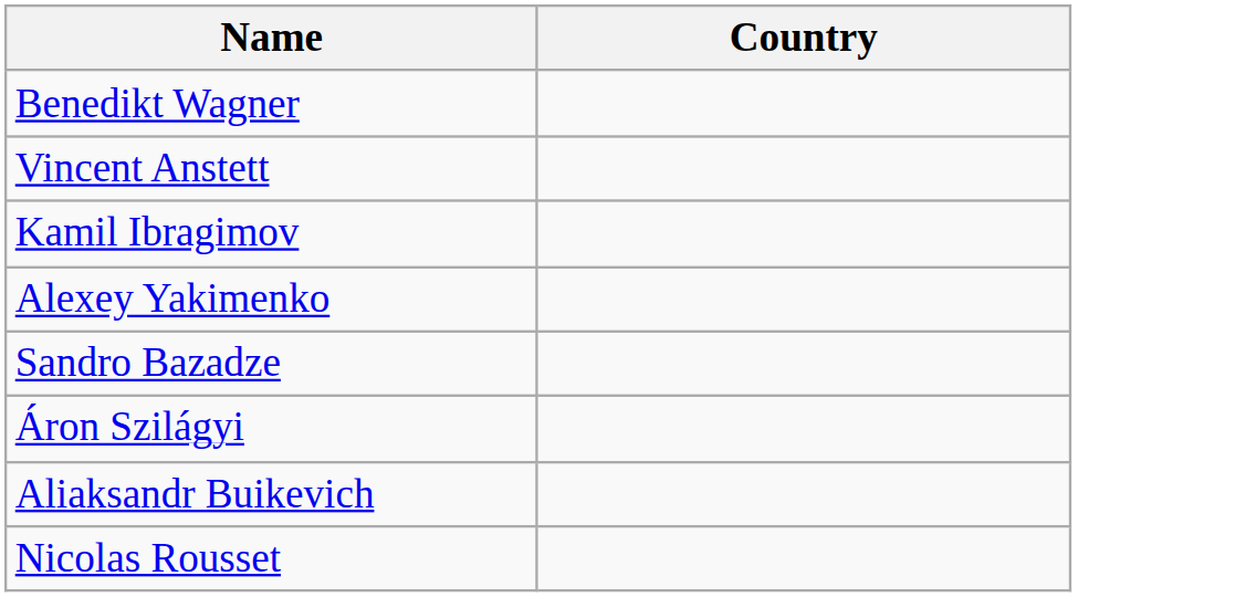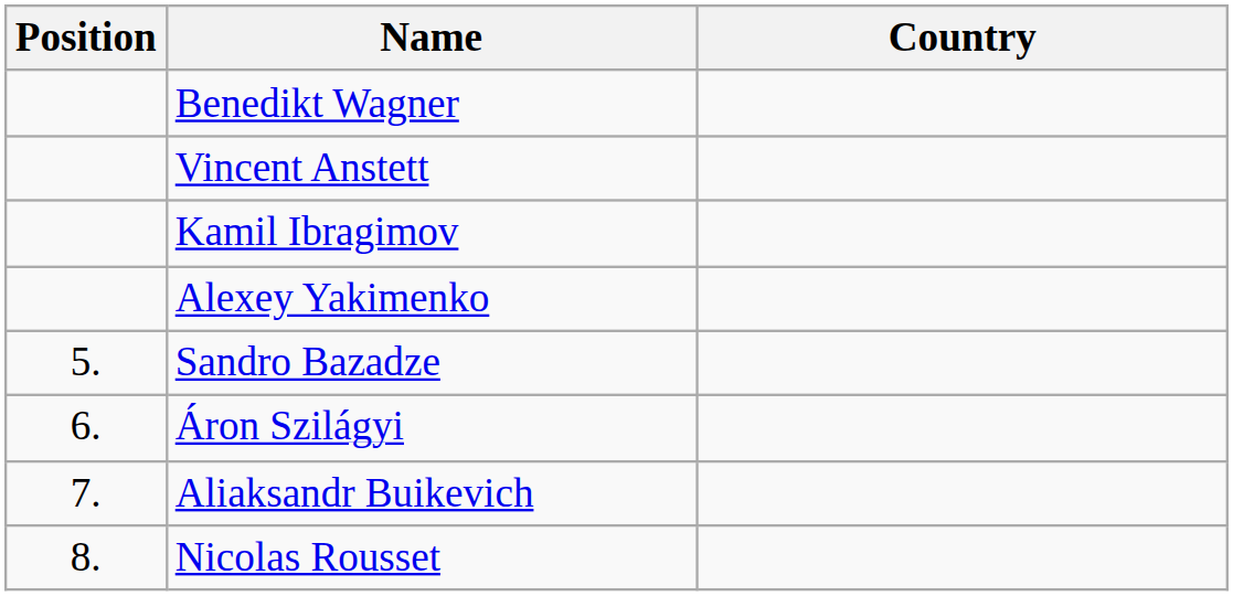 <table class="wikitable">
 <tr>
+<th width="20">Position</th>
 <th width="200">Name</th>
 <th width="200">Country</th>
 </tr>
 <tr>
+<td align="center"></td>
 <td><a href='#'>Benedikt Wagner</a></td>
 <td></td>
 </tr>
 <tr>
+<td align="center"></td>
 <td><a href='#'>Vincent Anstett</a></td>
 <td></td>
 </tr>
 <tr>
+<td align="center"></td>
 <td><a href='#'>Kamil Ibragimov</a></td>
 <td></td>
 </tr>
 <tr>
+<td align="center"></td>
 <td><a href='#'>Alexey Yakimenko</a></td>
 <td></td>
 </tr>
 <tr>
+<td align="center">5.</td>
 <td><a href='#'>Sandro Bazadze</a></td>
 <td></td>
 </tr>
 <tr>
+<td align="center">6.</td>
 <td><a href='#'>Áron Szilágyi</a></td>
 <td></td>
 </tr>
 <tr>
+<td align="center">7.</td>
 <td><a href='#'>Aliaksandr Buikevich</a></td>
 <td></td>
 </tr>
 <tr>
+<td align="center">8.</td>
 <td><a href='#'>Nicolas Rousset</a></td>
 <td></td>
 </tr>
 </table>
